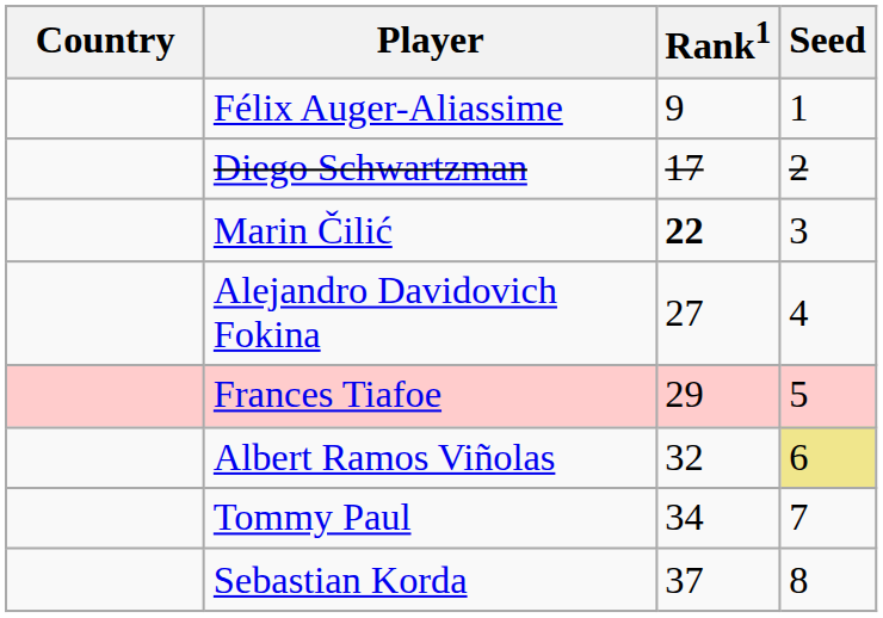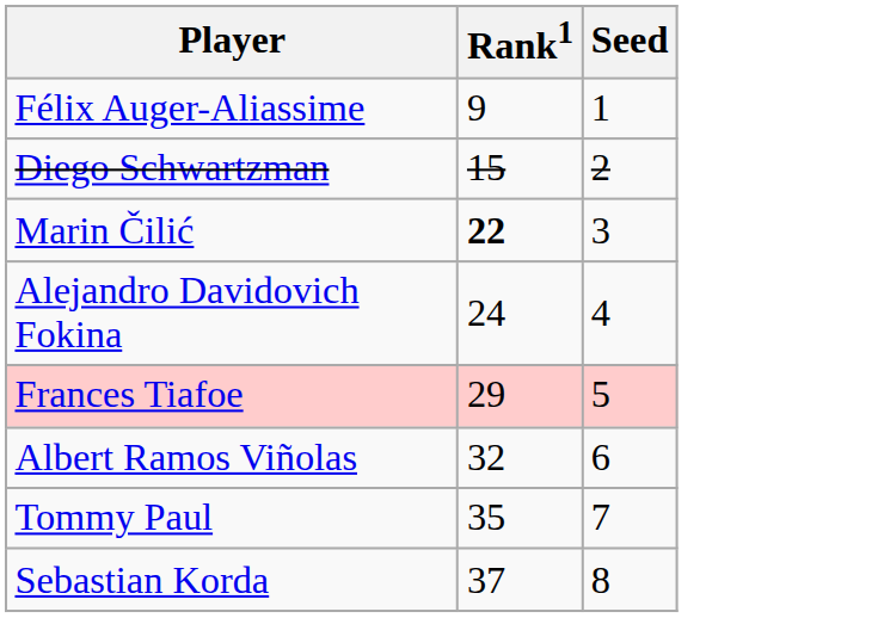 <table class=wikitable>
 <tr>
-<th width="75">Country</th>
 <th width="180">Player</th>
 <th>Rank<sup>1</sup></th>
 <th>Seed</th>
 </tr>
 <tr>
-<td></td>
 <td><a href='#'>Félix Auger-Aliassime</a></td>
 <td>9</td>
 <td>1</td>
 </tr>
 <tr>
-<td><s></s></td>
 <td><s><a href='#'>Diego Schwartzman</a></s></td>
-<td><s>17</s></td>
+<td><s>15</s></td>
 <td><s>2</s></td>
 </tr>
 <tr>
-<td></td>
 <td><a href='#'>Marin Čilić</a></td>
 <td><strong>22</strong></td>
 <td>3</td>
 </tr>
 <tr>
-<td></td>
 <td><a href='#'>Alejandro Davidovich Fokina</a></td>
-<td>27</td>
+<td>24</td>
 <td>4</td>
 </tr>
 <tr bgcolor=#fcc>
-<td></td>
 <td><a href='#'>Frances Tiafoe</a></td>
 <td>29</td>
 <td>5</td>
 </tr>
 <tr>
-<td></td>
 <td><a href='#'>Albert Ramos Viñolas</a></td>
 <td>32</td>
-<td style="background: khaki;">6</td>
+<td>6</td>
 </tr>
 <tr>
-<td></td>
 <td><a href='#'>Tommy Paul</a></td>
-<td>34</td>
+<td>35</td>
 <td>7</td>
 </tr>
 <tr>
-<td></td>
 <td><a href='#'>Sebastian Korda</a></td>
 <td>37</td>
 <td>8</td>
 </tr>
 </table>
